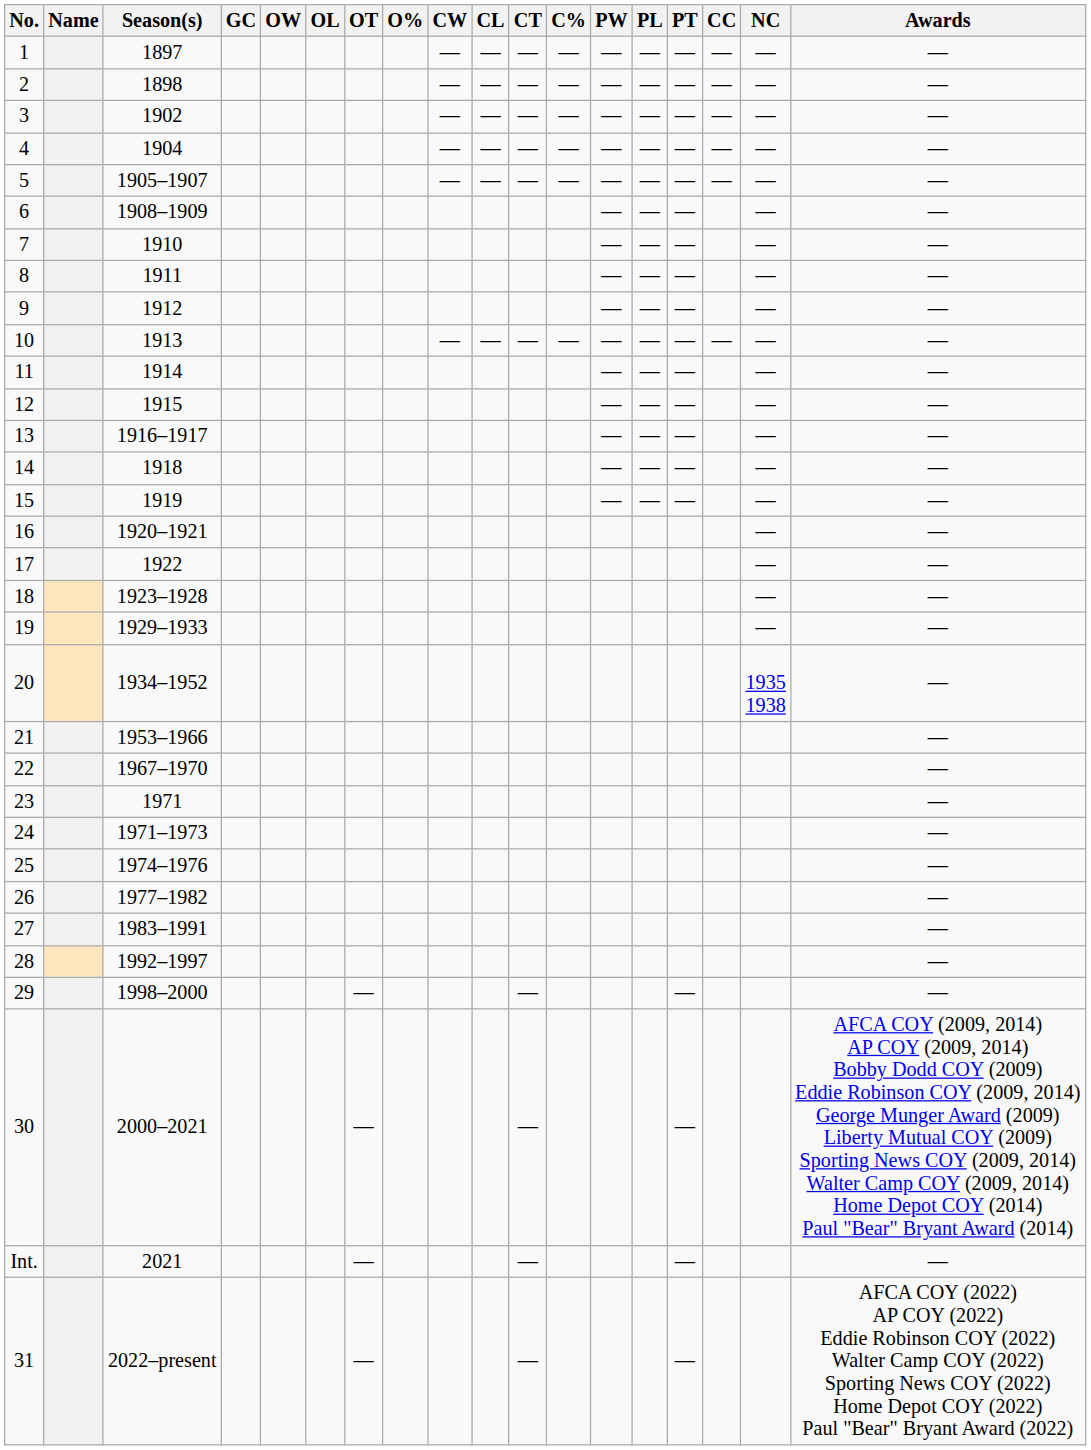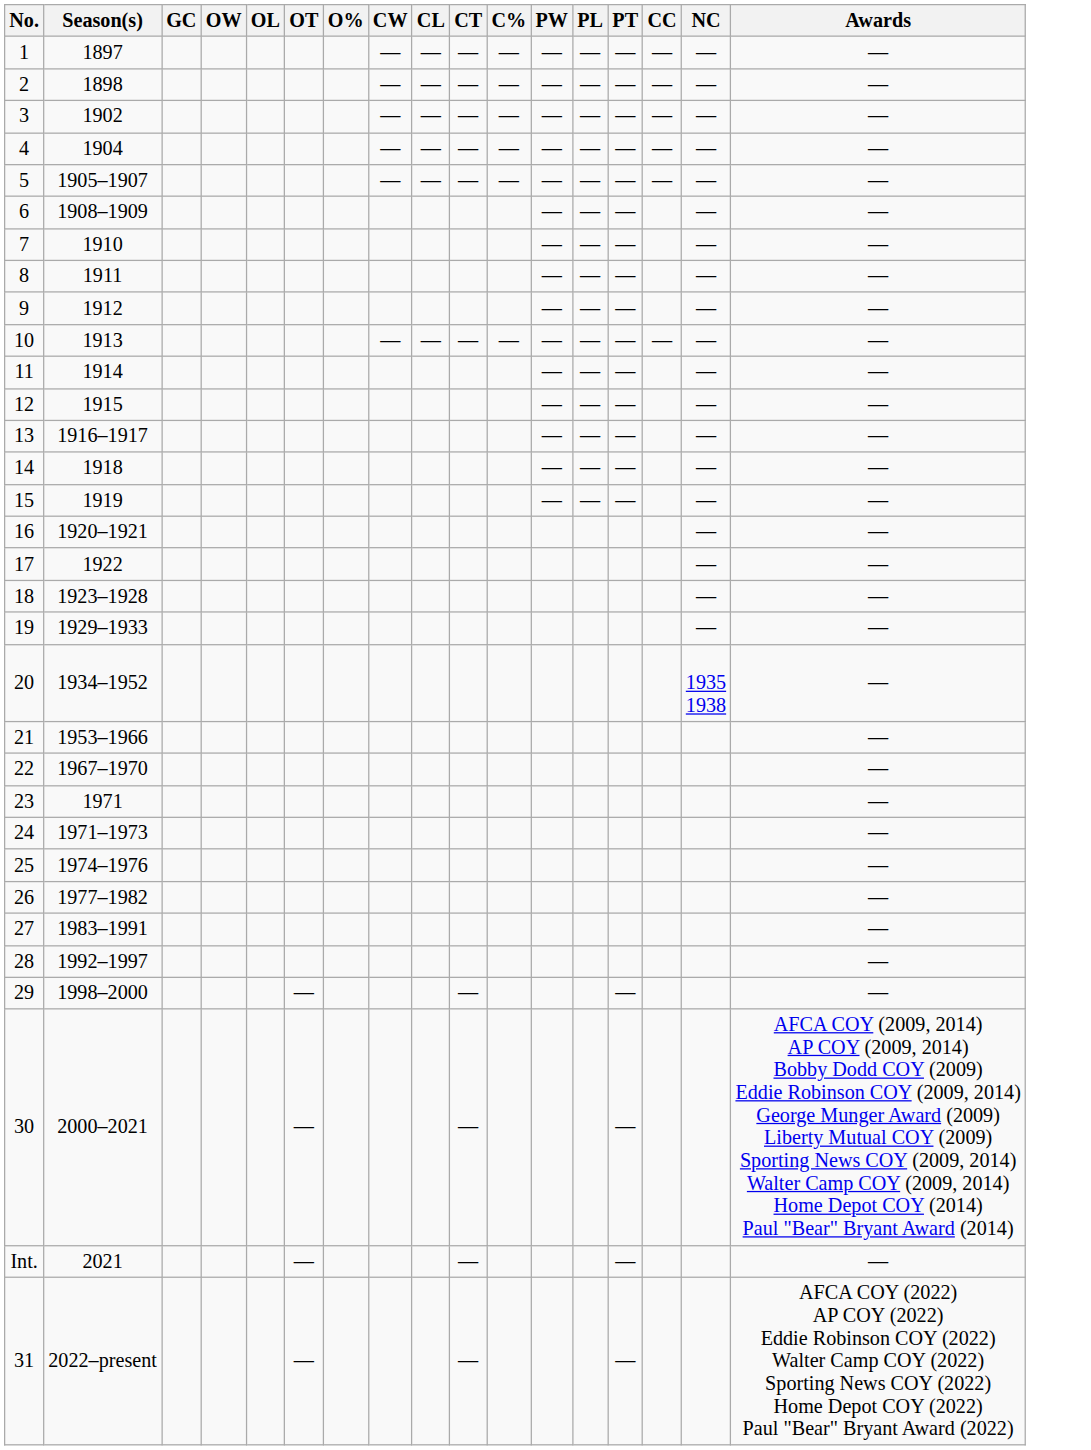 <table class="wikitable sortable" style="text-align:center">
 <tr>
 <th scope="col" class="unsortable">No.</th>
-<th scope="col">Name<br></th>
 <th scope="col">Season(s)<br></th>
 <th scope="col">GC</th>
 <th scope="col">OW</th>
 <th scope="col">OL</th>
 <th scope="col">OT</th>
 <th scope="col">O%</th>
 <th scope="col">CW</th>
 <th scope="col">CL</th>
 <th scope="col">CT</th>
 <th scope="col">C%</th>
 <th scope="col">PW</th>
 <th scope="col">PL</th>
 <th scope="col">PT</th>
 <th scope="col">CC</th>
 <th scope="col">NC</th>
 <th scope="col" class="unsortable">Awards</th>
 </tr>
 <tr>
 <td>1</td>
-<th scope="row"></th>
 <td>1897</td>
 <td></td>
 <td></td>
 <td></td>
 <td></td>
 <td></td>
 <td>—</td>
 <td>—</td>
 <td>—</td>
 <td>—</td>
 <td>—</td>
 <td>—</td>
 <td>—</td>
 <td>—</td>
 <td>—</td>
 <td>—</td>
 </tr>
 <tr>
 <td>2</td>
-<th scope="row"></th>
 <td>1898</td>
 <td></td>
 <td></td>
 <td></td>
 <td></td>
 <td></td>
 <td>—</td>
 <td>—</td>
 <td>—</td>
 <td>—</td>
 <td>—</td>
 <td>—</td>
 <td>—</td>
 <td>—</td>
 <td>—</td>
 <td>—</td>
 </tr>
 <tr>
 <td>3</td>
-<th scope="row"></th>
 <td>1902</td>
 <td></td>
 <td></td>
 <td></td>
 <td></td>
 <td></td>
 <td>—</td>
 <td>—</td>
 <td>—</td>
 <td>—</td>
 <td>—</td>
 <td>—</td>
 <td>—</td>
 <td>—</td>
 <td>—</td>
 <td>—</td>
 </tr>
 <tr>
 <td>4</td>
-<th scope="row"></th>
 <td>1904</td>
 <td></td>
 <td></td>
 <td></td>
 <td></td>
 <td></td>
 <td>—</td>
 <td>—</td>
 <td>—</td>
 <td>—</td>
 <td>—</td>
 <td>—</td>
 <td>—</td>
 <td>—</td>
 <td>—</td>
 <td>—</td>
 </tr>
 <tr>
 <td>5</td>
-<th scope="row"></th>
 <td>1905–1907</td>
 <td></td>
 <td></td>
 <td></td>
 <td></td>
 <td></td>
 <td>—</td>
 <td>—</td>
 <td>—</td>
 <td>—</td>
 <td>—</td>
 <td>—</td>
 <td>—</td>
 <td>—</td>
 <td>—</td>
 <td>—</td>
 </tr>
 <tr>
 <td>6</td>
-<th scope="row"></th>
 <td>1908–1909</td>
 <td></td>
 <td></td>
 <td></td>
 <td></td>
 <td></td>
 <td></td>
 <td></td>
 <td></td>
 <td></td>
 <td>—</td>
 <td>—</td>
 <td>—</td>
 <td></td>
 <td>—</td>
 <td>—</td>
 </tr>
 <tr>
 <td>7</td>
-<th scope="row"></th>
 <td>1910</td>
 <td></td>
 <td></td>
 <td></td>
 <td></td>
 <td></td>
 <td></td>
 <td></td>
 <td></td>
 <td></td>
 <td>—</td>
 <td>—</td>
 <td>—</td>
 <td></td>
 <td>—</td>
 <td>—</td>
 </tr>
 <tr>
 <td>8</td>
-<th scope="row"></th>
 <td>1911</td>
 <td></td>
 <td></td>
 <td></td>
 <td></td>
 <td></td>
 <td></td>
 <td></td>
 <td></td>
 <td></td>
 <td>—</td>
 <td>—</td>
 <td>—</td>
 <td></td>
 <td>—</td>
 <td>—</td>
 </tr>
 <tr>
 <td>9</td>
-<th scope="row"></th>
 <td>1912</td>
 <td></td>
 <td></td>
 <td></td>
 <td></td>
 <td></td>
 <td></td>
 <td></td>
 <td></td>
 <td></td>
 <td>—</td>
 <td>—</td>
 <td>—</td>
 <td></td>
 <td>—</td>
 <td>—</td>
 </tr>
 <tr>
 <td>10</td>
-<th scope="row"></th>
 <td>1913</td>
 <td></td>
 <td></td>
 <td></td>
 <td></td>
 <td></td>
 <td>—</td>
 <td>—</td>
 <td>—</td>
 <td>—</td>
 <td>—</td>
 <td>—</td>
 <td>—</td>
 <td>—</td>
 <td>—</td>
 <td>—</td>
 </tr>
 <tr>
 <td>11</td>
-<th scope="row"></th>
 <td>1914</td>
 <td></td>
 <td></td>
 <td></td>
 <td></td>
 <td></td>
 <td></td>
 <td></td>
 <td></td>
 <td></td>
 <td>—</td>
 <td>—</td>
 <td>—</td>
 <td></td>
 <td>—</td>
 <td>—</td>
 </tr>
 <tr>
 <td>12</td>
-<th scope="row"></th>
 <td>1915</td>
 <td></td>
 <td></td>
 <td></td>
 <td></td>
 <td></td>
 <td></td>
 <td></td>
 <td></td>
 <td></td>
 <td>—</td>
 <td>—</td>
 <td>—</td>
 <td></td>
 <td>—</td>
 <td>—</td>
 </tr>
 <tr>
 <td>13</td>
-<th scope="row"></th>
 <td>1916–1917</td>
 <td></td>
 <td></td>
 <td></td>
 <td></td>
 <td></td>
 <td></td>
 <td></td>
 <td></td>
 <td></td>
 <td>—</td>
 <td>—</td>
 <td>—</td>
 <td></td>
 <td>—</td>
 <td>—</td>
 </tr>
 <tr>
 <td>14</td>
-<th scope="row"></th>
 <td>1918</td>
 <td></td>
 <td></td>
 <td></td>
 <td></td>
 <td></td>
 <td></td>
 <td></td>
 <td></td>
 <td></td>
 <td>—</td>
 <td>—</td>
 <td>—</td>
 <td></td>
 <td>—</td>
 <td>—</td>
 </tr>
 <tr>
 <td>15</td>
-<th scope="row"></th>
 <td>1919</td>
 <td></td>
 <td></td>
 <td></td>
 <td></td>
 <td></td>
 <td></td>
 <td></td>
 <td></td>
 <td></td>
 <td>—</td>
 <td>—</td>
 <td>—</td>
 <td></td>
 <td>—</td>
 <td>—</td>
 </tr>
 <tr>
 <td>16</td>
-<th scope="row"></th>
 <td>1920–1921</td>
 <td></td>
 <td></td>
 <td></td>
 <td></td>
 <td></td>
 <td></td>
 <td></td>
 <td></td>
 <td></td>
 <td></td>
 <td></td>
 <td></td>
 <td></td>
 <td>—</td>
 <td>—</td>
 </tr>
 <tr>
 <td>17</td>
-<th scope="row"></th>
 <td>1922</td>
 <td></td>
 <td></td>
 <td></td>
 <td></td>
 <td></td>
 <td></td>
 <td></td>
 <td></td>
 <td></td>
 <td></td>
 <td></td>
 <td></td>
 <td></td>
 <td>—</td>
 <td>—</td>
 </tr>
 <tr>
 <td>18</td>
-<td scope="row" align="center" bgcolor=#FFE6BD><strong></strong><sup></sup></td>
 <td>1923–1928</td>
 <td></td>
 <td></td>
 <td></td>
 <td></td>
 <td></td>
 <td></td>
 <td></td>
 <td></td>
 <td></td>
 <td></td>
 <td></td>
 <td></td>
 <td></td>
 <td>—</td>
 <td>—</td>
 </tr>
 <tr>
 <td>19</td>
-<td scope="row" align="center" bgcolor=#FFE6BD><strong></strong><sup></sup></td>
 <td>1929–1933</td>
 <td></td>
 <td></td>
 <td></td>
 <td></td>
 <td></td>
 <td></td>
 <td></td>
 <td></td>
 <td></td>
 <td></td>
 <td></td>
 <td></td>
 <td></td>
 <td>—</td>
 <td>—</td>
 </tr>
 <tr>
 <td>20</td>
-<td scope="row" align="center" bgcolor=#FFE6BD><strong></strong><sup></sup></td>
 <td>1934–1952</td>
 <td></td>
 <td></td>
 <td></td>
 <td></td>
 <td></td>
 <td></td>
 <td></td>
 <td></td>
 <td></td>
 <td></td>
 <td></td>
 <td></td>
 <td></td>
 <td><br><a href='#'>1935</a><br><a href='#'>1938</a></td>
 <td>—</td>
 </tr>
 <tr>
 <td>21</td>
-<th scope="row"></th>
 <td>1953–1966</td>
 <td></td>
 <td></td>
 <td></td>
 <td></td>
 <td></td>
 <td></td>
 <td></td>
 <td></td>
 <td></td>
 <td></td>
 <td></td>
 <td></td>
 <td></td>
 <td></td>
 <td>—</td>
 </tr>
 <tr>
 <td>22</td>
-<th scope="row"></th>
 <td>1967–1970</td>
 <td></td>
 <td></td>
 <td></td>
 <td></td>
 <td></td>
 <td></td>
 <td></td>
 <td></td>
 <td></td>
 <td></td>
 <td></td>
 <td></td>
 <td></td>
 <td></td>
 <td>—</td>
 </tr>
 <tr>
 <td>23</td>
-<th scope="row"></th>
 <td>1971</td>
 <td></td>
 <td></td>
 <td></td>
 <td></td>
 <td></td>
 <td></td>
 <td></td>
 <td></td>
 <td></td>
 <td></td>
 <td></td>
 <td></td>
 <td></td>
 <td></td>
 <td>—</td>
 </tr>
 <tr>
 <td>24</td>
-<th scope="row"></th>
 <td>1971–1973</td>
 <td></td>
 <td></td>
 <td></td>
 <td></td>
 <td></td>
 <td></td>
 <td></td>
 <td></td>
 <td></td>
 <td></td>
 <td></td>
 <td></td>
 <td></td>
 <td></td>
 <td>—</td>
 </tr>
 <tr>
 <td>25</td>
-<th scope="row"></th>
 <td>1974–1976</td>
 <td></td>
 <td></td>
 <td></td>
 <td></td>
 <td></td>
 <td></td>
 <td></td>
 <td></td>
 <td></td>
 <td></td>
 <td></td>
 <td></td>
 <td></td>
 <td></td>
 <td>—</td>
 </tr>
 <tr>
 <td>26</td>
-<th scope="row"></th>
 <td>1977–1982</td>
 <td></td>
 <td></td>
 <td></td>
 <td></td>
 <td></td>
 <td></td>
 <td></td>
 <td></td>
 <td></td>
 <td></td>
 <td></td>
 <td></td>
 <td></td>
 <td></td>
 <td>—</td>
 </tr>
 <tr>
 <td>27</td>
-<th scope="row"></th>
 <td>1983–1991</td>
 <td></td>
 <td></td>
 <td></td>
 <td></td>
 <td></td>
 <td></td>
 <td></td>
 <td></td>
 <td></td>
 <td></td>
 <td></td>
 <td></td>
 <td></td>
 <td></td>
 <td>—</td>
 </tr>
 <tr>
 <td>28</td>
-<td scope="row" align="center" bgcolor=#FFE6BD><strong></strong><sup></sup></td>
 <td>1992–1997</td>
 <td></td>
 <td></td>
 <td></td>
 <td></td>
 <td></td>
 <td></td>
 <td></td>
 <td></td>
 <td></td>
 <td></td>
 <td></td>
 <td></td>
 <td></td>
 <td></td>
 <td>—</td>
 </tr>
 <tr>
 <td>29</td>
-<th scope="row"></th>
 <td>1998–2000</td>
 <td></td>
 <td></td>
 <td></td>
 <td>—</td>
 <td></td>
 <td></td>
 <td></td>
 <td>—</td>
 <td></td>
 <td></td>
 <td></td>
 <td>—</td>
 <td></td>
 <td></td>
 <td>—</td>
 </tr>
 <tr>
 <td>30</td>
-<th scope="row"></th>
 <td>2000–2021</td>
 <td></td>
 <td></td>
 <td></td>
 <td>—</td>
 <td></td>
 <td></td>
 <td></td>
 <td>—</td>
 <td></td>
 <td></td>
 <td></td>
 <td>—</td>
 <td></td>
 <td></td>
 <td><a href='#'>AFCA COY</a> (2009, 2014)<br><a href='#'>AP COY</a> (2009, 2014)<br><a href='#'>Bobby Dodd COY</a> (2009)<br><a href='#'>Eddie Robinson COY</a> (2009, 2014)<br><a href='#'>George Munger Award</a> (2009)<br><a href='#'>Liberty Mutual COY</a> (2009)<br><a href='#'>Sporting News COY</a> (2009, 2014)<br><a href='#'>Walter Camp COY</a> (2009, 2014)<br><a href='#'>Home Depot COY</a> (2014)<br><a href='#'>Paul "Bear" Bryant Award</a> (2014)</td>
 </tr>
 <tr>
 <td>Int.</td>
-<th scope="row"></th>
 <td>2021</td>
 <td></td>
 <td></td>
 <td></td>
 <td>—</td>
 <td></td>
 <td></td>
 <td></td>
 <td>—</td>
 <td></td>
 <td></td>
 <td></td>
 <td>—</td>
 <td></td>
 <td></td>
 <td>—</td>
 </tr>
 <tr>
 <td>31</td>
-<th scope="row"></th>
 <td>2022–present</td>
 <td></td>
 <td></td>
 <td></td>
 <td>—</td>
 <td></td>
 <td></td>
 <td></td>
 <td>—</td>
 <td></td>
 <td></td>
 <td></td>
 <td>—</td>
 <td></td>
 <td></td>
 <td>AFCA COY (2022)<br>AP COY (2022)<br>Eddie Robinson COY (2022)<br>Walter Camp COY (2022)<br>Sporting News COY (2022)<br>Home Depot COY (2022)<br>Paul "Bear" Bryant Award (2022)</td>
 </tr>
 </table>
